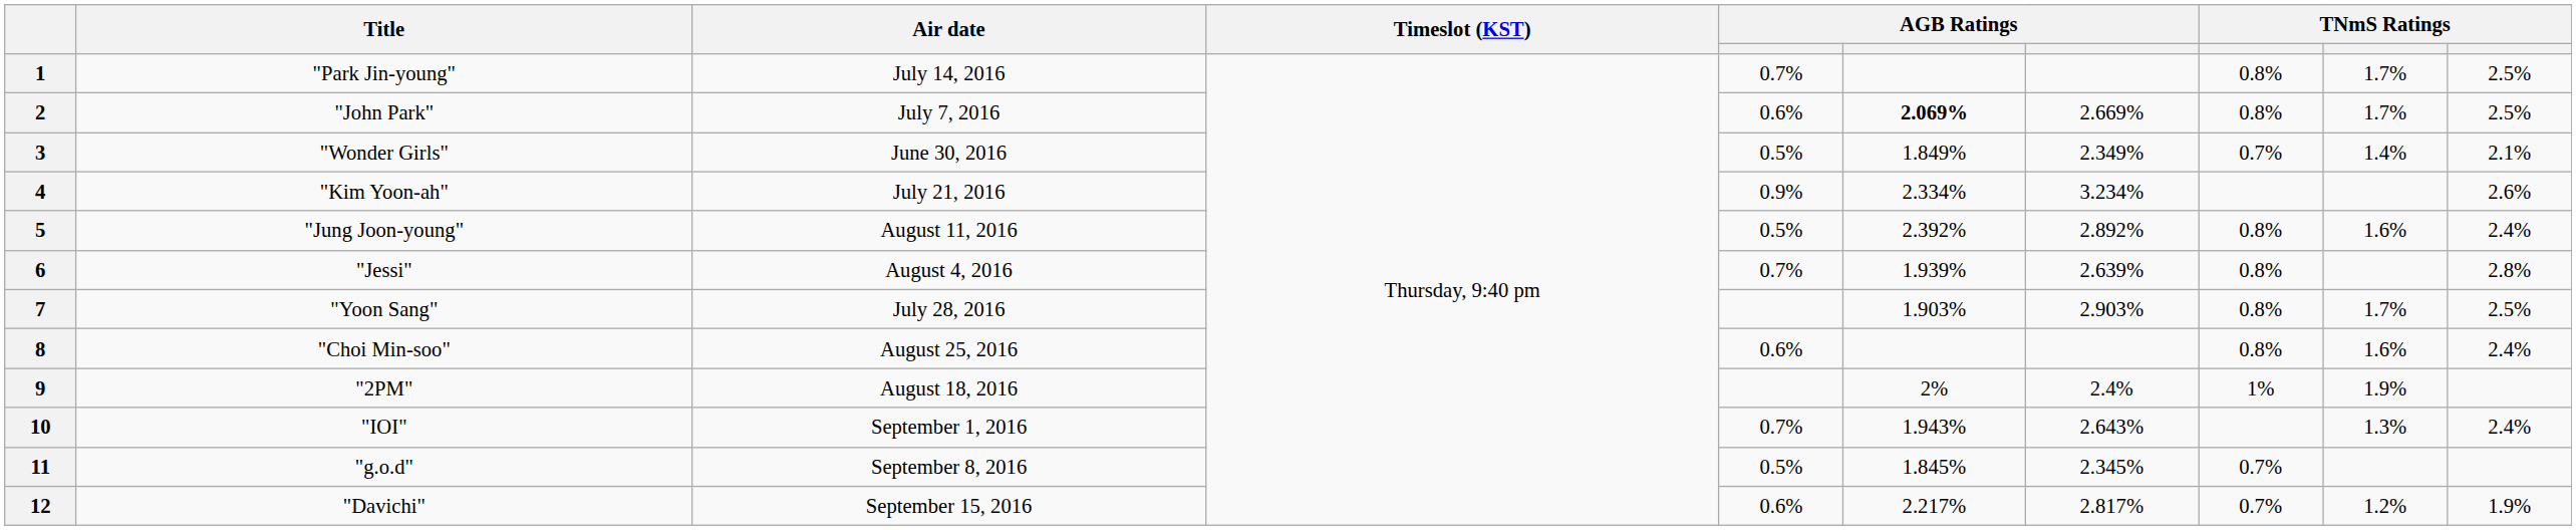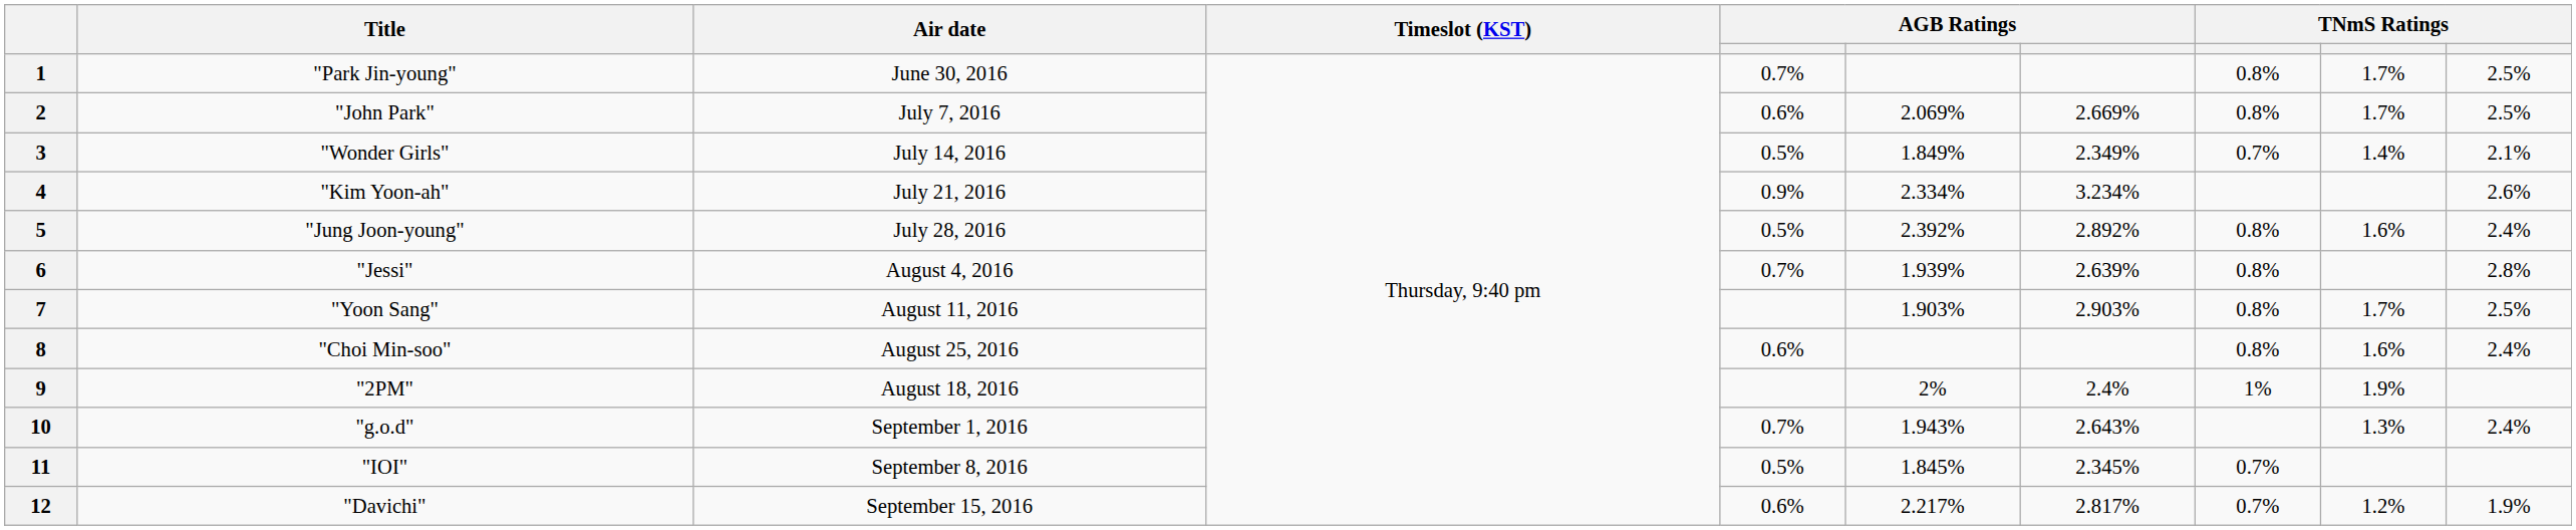 <table class="sortable wikitable plainrowheaders mw-collapsible" style="text-align:center; line-height:23px; width:100%;">
 <tr>
 <th rowspan=2 class="unsortable"></th>
 <th rowspan=2 class="unsortable" width=24%>Title</th>
 <th rowspan=2 class="unsortable" width=20%>Air date</th>
 <th rowspan=2 class="unsortable" width=20%>Timeslot (<a href='#'>KST</a>)</th>
 <th colspan=3>AGB Ratings</th>
 <th colspan=3>TNmS Ratings</th>
 </tr>
 <tr>
 <th></th>
 <th></th>
 <th></th>
 <th></th>
 <th></th>
 <th></th>
 </tr>
 <tr>
 <th>1</th>
 <td>"Park Jin-young"</td>
-<td>July 14, 2016</td>
+<td>June 30, 2016</td>
 <td rowspan="12">Thursday, 9:40 pm</td>
 <td>0.7%</td>
 <td></td>
 <td></td>
 <td>0.8%</td>
 <td>1.7%</td>
 <td>2.5%</td>
 </tr>
 <tr>
 <th>2</th>
 <td>"John Park"</td>
 <td>July 7, 2016</td>
 <td>0.6%</td>
-<td><strong>2.069%</strong></td>
+<td>2.069%</td>
 <td>2.669%</td>
 <td>0.8%</td>
 <td>1.7%</td>
 <td>2.5%</td>
 </tr>
 <tr>
 <th>3</th>
 <td>"Wonder Girls"</td>
-<td>June 30, 2016</td>
+<td>July 14, 2016</td>
 <td>0.5%</td>
 <td>1.849%</td>
 <td>2.349%</td>
 <td>0.7%</td>
 <td>1.4%</td>
 <td>2.1%</td>
 </tr>
 <tr>
 <th>4</th>
 <td>"Kim Yoon-ah"</td>
 <td>July 21, 2016</td>
 <td>0.9%</td>
 <td>2.334%</td>
 <td>3.234%</td>
 <td></td>
 <td></td>
 <td>2.6%</td>
 </tr>
 <tr>
 <th>5</th>
 <td>"Jung Joon-young"</td>
-<td>August 11, 2016</td>
+<td>July 28, 2016</td>
 <td>0.5%</td>
 <td>2.392%</td>
 <td>2.892%</td>
 <td>0.8%</td>
 <td>1.6%</td>
 <td>2.4%</td>
 </tr>
 <tr>
 <th>6</th>
 <td>"Jessi"</td>
 <td>August 4, 2016</td>
 <td>0.7%</td>
 <td>1.939%</td>
 <td>2.639%</td>
 <td>0.8%</td>
 <td></td>
 <td>2.8%</td>
 </tr>
 <tr>
 <th>7</th>
 <td>"Yoon Sang"</td>
-<td>July 28, 2016</td>
+<td>August 11, 2016</td>
 <td></td>
 <td>1.903%</td>
 <td>2.903%</td>
 <td>0.8%</td>
 <td>1.7%</td>
 <td>2.5%</td>
 </tr>
 <tr>
 <th>8</th>
 <td>"Choi Min-soo"</td>
 <td>August 25, 2016</td>
 <td>0.6%</td>
 <td></td>
 <td></td>
 <td>0.8%</td>
 <td>1.6%</td>
 <td>2.4%</td>
 </tr>
 <tr>
 <th>9</th>
 <td>"2PM"</td>
 <td>August 18, 2016</td>
 <td></td>
 <td>2%</td>
 <td>2.4%</td>
 <td>1%</td>
 <td>1.9%</td>
 <td></td>
 </tr>
 <tr>
 <th>10</th>
-<td>"IOI"</td>
+<td>"g.o.d"</td>
 <td>September 1, 2016</td>
 <td>0.7%</td>
 <td>1.943%</td>
 <td>2.643%</td>
 <td></td>
 <td>1.3%</td>
 <td>2.4%</td>
 </tr>
 <tr>
 <th>11</th>
-<td>"g.o.d"</td>
+<td>"IOI"</td>
 <td>September 8, 2016</td>
 <td>0.5%</td>
 <td>1.845%</td>
 <td>2.345%</td>
 <td>0.7%</td>
 <td></td>
 <td></td>
 </tr>
 <tr>
 <th>12</th>
 <td>"Davichi"</td>
 <td>September 15, 2016</td>
 <td>0.6%</td>
 <td>2.217%</td>
 <td>2.817%</td>
 <td>0.7%</td>
 <td>1.2%</td>
 <td>1.9%</td>
 </tr>
 </table>
